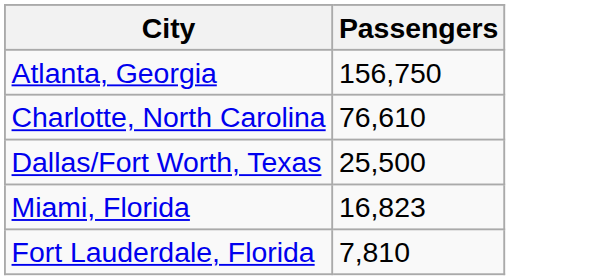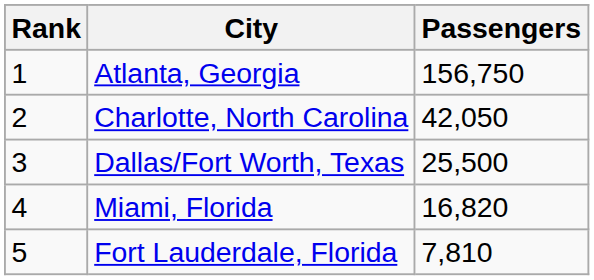 <table class="wikitable sortable" style="font-size: 95%" width= align=>
 <tr>
+<th>Rank</th>
 <th>City</th>
 <th>Passengers</th>
 </tr>
 <tr>
+<td>1</td>
 <td> <a href='#'>Atlanta, Georgia</a></td>
 <td>156,750</td>
 </tr>
 <tr>
+<td>2</td>
 <td> <a href='#'>Charlotte, North Carolina</a></td>
-<td>76,610</td>
+<td>42,050</td>
 </tr>
 <tr>
+<td>3</td>
 <td> <a href='#'>Dallas/Fort Worth, Texas</a></td>
 <td>25,500</td>
 </tr>
 <tr>
+<td>4</td>
 <td> <a href='#'>Miami, Florida</a></td>
-<td>16,823</td>
+<td>16,820</td>
 </tr>
 <tr>
+<td>5</td>
 <td> <a href='#'>Fort Lauderdale, Florida</a></td>
 <td>7,810</td>
 </tr>
 </table>
